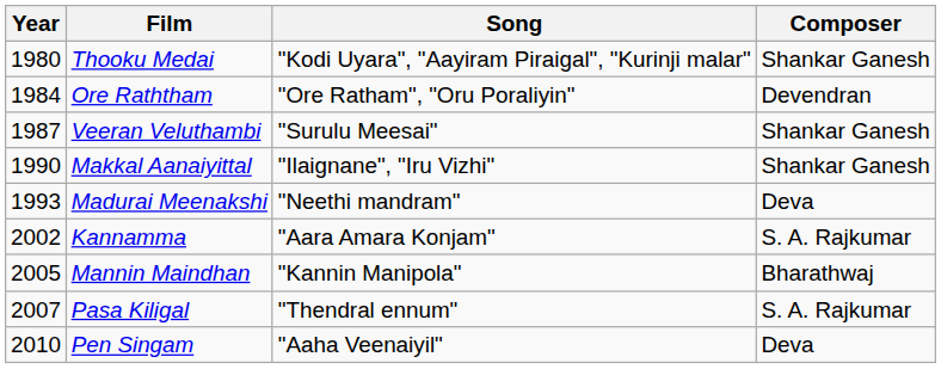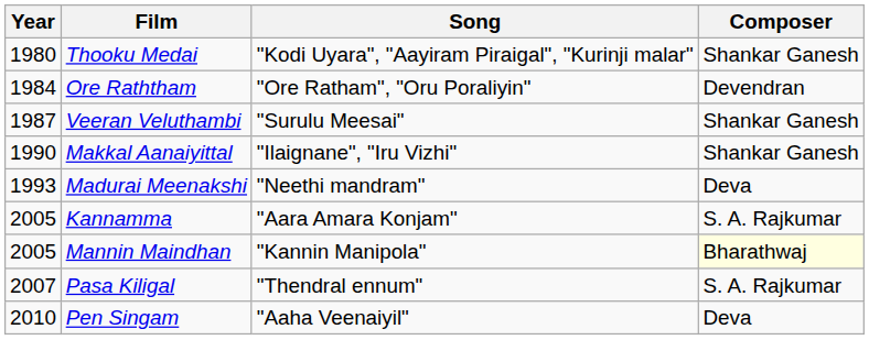 <table class="wikitable" style="font-size: 95%;">
 <tr>
 <th>Year</th>
 <th>Film</th>
 <th>Song</th>
 <th>Composer</th>
 </tr>
 <tr>
 <td>1980</td>
 <td><em><a href='#'>Thooku Medai</a></em></td>
 <td>"Kodi Uyara", "Aayiram Piraigal", "Kurinji malar"</td>
 <td>Shankar Ganesh</td>
 </tr>
 <tr>
 <td>1984</td>
 <td><em><a href='#'>Ore Raththam</a></em></td>
 <td>"Ore Ratham", "Oru Poraliyin"</td>
 <td>Devendran</td>
 </tr>
 <tr>
 <td>1987</td>
 <td><em><a href='#'>Veeran Veluthambi</a></em></td>
 <td>"Surulu Meesai"</td>
 <td>Shankar Ganesh</td>
 </tr>
 <tr>
 <td>1990</td>
 <td><em><a href='#'>Makkal Aanaiyittal</a></em></td>
 <td>"Ilaignane", "Iru Vizhi"</td>
 <td>Shankar Ganesh</td>
 </tr>
 <tr>
 <td>1993</td>
 <td><em><a href='#'>Madurai Meenakshi</a></em></td>
 <td>"Neethi mandram"</td>
 <td>Deva</td>
 </tr>
 <tr>
-<td>2002</td>
+<td>2005</td>
 <td><em><a href='#'>Kannamma</a></em></td>
 <td>"Aara Amara Konjam"</td>
 <td>S. A. Rajkumar</td>
 </tr>
 <tr>
 <td>2005</td>
 <td><em><a href='#'>Mannin Maindhan</a></em></td>
 <td>"Kannin Manipola"</td>
-<td>Bharathwaj</td>
+<td style="background: lightyellow;">Bharathwaj</td>
 </tr>
 <tr>
 <td>2007</td>
 <td><em><a href='#'>Pasa Kiligal</a></em></td>
 <td>"Thendral ennum"</td>
 <td>S. A. Rajkumar</td>
 </tr>
 <tr>
 <td>2010</td>
 <td><em><a href='#'>Pen Singam</a></em></td>
 <td>"Aaha Veenaiyil"</td>
 <td>Deva</td>
 </tr>
 </table>
